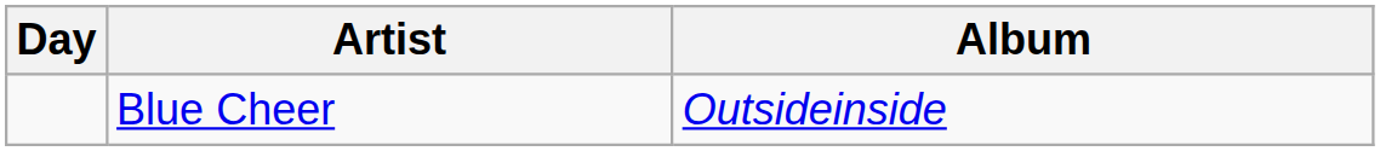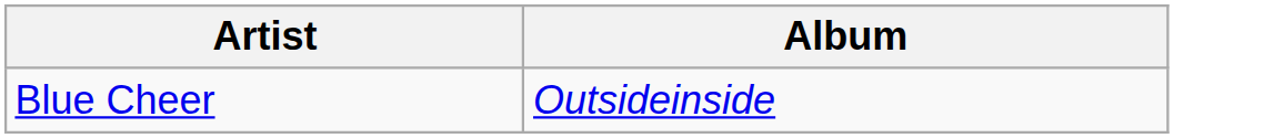 <table class="wikitable" border="1">
 <tr>
-<th>Day</th>
 <th width="200">Artist</th>
 <th width="250">Album</th>
 </tr>
 <tr>
-<td style="text-align:center;" rowspan="1"></td>
 <td><a href='#'>Blue Cheer</a></td>
 <td><em><a href='#'>Outsideinside</a></em></td>
 </tr>
 </table>
